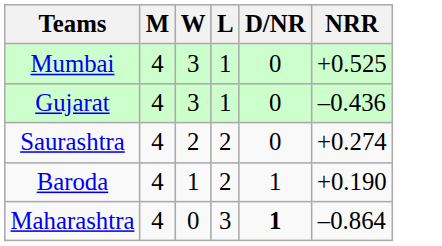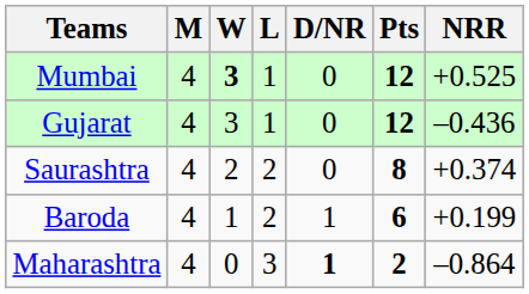 <table class="wikitable" style="text-align: center;">
 <tr>
 <th>Teams</th>
 <th>M</th>
 <th>W</th>
 <th>L</th>
 <th>D/NR</th>
+<th>Pts</th>
 <th>NRR</th>
 </tr>
 <tr bgcolor=#ccffcc>
 <td><a href='#'>Mumbai</a></td>
 <td>4</td>
-<td>3</td>
+<td><strong>3</strong></td>
 <td>1</td>
 <td>0</td>
+<td><strong>12</strong></td>
 <td>+0.525</td>
 </tr>
 <tr bgcolor=#ccffcc>
 <td><a href='#'>Gujarat</a></td>
 <td>4</td>
 <td>3</td>
 <td>1</td>
 <td>0</td>
+<td><strong>12</strong></td>
 <td>–0.436</td>
 </tr>
 <tr>
 <td><a href='#'>Saurashtra</a></td>
 <td>4</td>
 <td>2</td>
 <td>2</td>
 <td>0</td>
-<td>+0.274</td>
+<td><strong>8</strong></td>
+<td>+0.374</td>
 </tr>
 <tr>
 <td><a href='#'>Baroda</a></td>
 <td>4</td>
 <td>1</td>
 <td>2</td>
 <td>1</td>
-<td>+0.190</td>
+<td><strong>6</strong></td>
+<td>+0.199</td>
 </tr>
 <tr>
 <td><a href='#'>Maharashtra</a></td>
 <td>4</td>
 <td>0</td>
 <td>3</td>
 <td><strong>1</strong></td>
+<td><strong>2</strong></td>
 <td>–0.864</td>
 </tr>
 </table>
